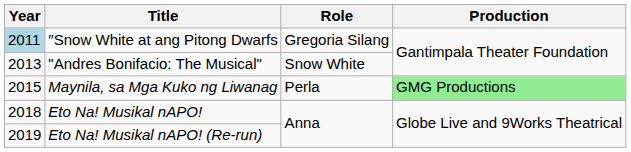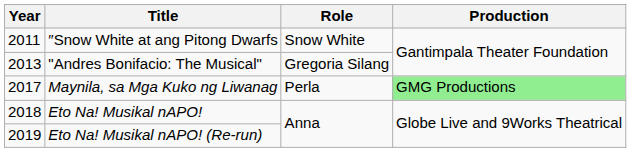 <table class="wikitable sortable">
 <tr>
 <th>Year</th>
 <th>Title</th>
 <th>Role</th>
 <th>Production</th>
 </tr>
 <tr>
-<td style="background: lightblue;">2011</td>
+<td>2011</td>
 <td>″Snow White at ang Pitong Dwarfs</td>
-<td>Gregoria Silang</td>
+<td>Snow White</td>
 <td rowspan="2">Gantimpala Theater Foundation</td>
 </tr>
 <tr>
 <td>2013</td>
 <td>"Andres Bonifacio: The Musical"</td>
-<td>Snow White</td>
+<td>Gregoria Silang</td>
 </tr>
 <tr>
-<td>2015</td>
+<td>2017</td>
 <td><em>Maynila, sa Mga Kuko ng Liwanag</em></td>
 <td>Perla</td>
 <td style="background: lightgreen;">GMG Productions</td>
 </tr>
 <tr>
 <td>2018</td>
 <td><em>Eto Na! Musikal nAPO!</em></td>
 <td rowspan="2">Anna</td>
 <td rowspan="2">Globe Live and 9Works Theatrical</td>
 </tr>
 <tr>
 <td>2019</td>
 <td><em>Eto Na! Musikal nAPO! (Re-run)</em></td>
 </tr>
 </table>
